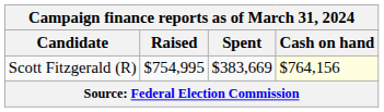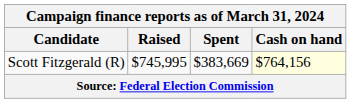 <table class="wikitable sortable">
 <tr>
 <th colspan=4>Campaign finance reports as of March 31, 2024</th>
 </tr>
 <tr style="text-align:center;">
 <th>Candidate</th>
 <th>Raised</th>
 <th>Spent</th>
 <th>Cash on hand</th>
 </tr>
 <tr>
 <td>Scott Fitzgerald (R)</td>
-<td>$754,995</td>
+<td>$745,995</td>
 <td>$383,669</td>
 <td style="background: lightyellow;">$764,156</td>
 </tr>
 <tr>
 <th colspan="4"><small>Source: <a href='#'>Federal Election Commission</a></small></th>
 </tr>
 </table>
